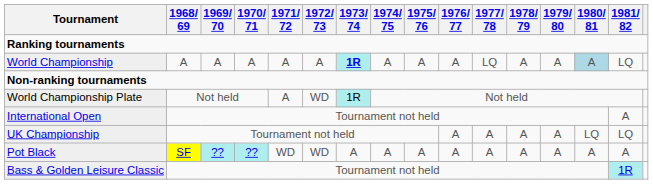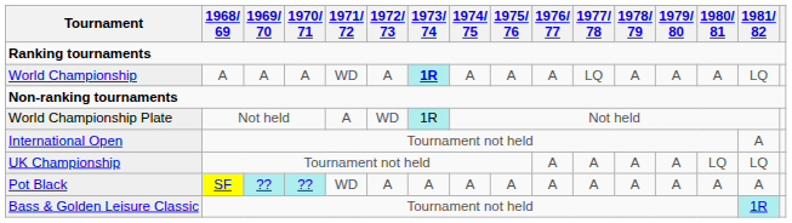 <table class="wikitable" style="font-size:85%">
 <tr>
 <th>Tournament</th>
 <th><a href='#'>1968/<br>69</a></th>
 <th><a href='#'>1969/<br>70</a></th>
 <th><a href='#'>1970/<br>71</a></th>
 <th><a href='#'>1971/<br>72</a></th>
 <th><a href='#'>1972/<br>73</a></th>
 <th><a href='#'>1973/<br>74</a></th>
 <th><a href='#'>1974/<br>75</a></th>
 <th><a href='#'>1975/<br>76</a></th>
 <th><a href='#'>1976/<br>77</a></th>
 <th><a href='#'>1977/<br>78</a></th>
 <th><a href='#'>1978/<br>79</a></th>
 <th><a href='#'>1979/<br>80</a></th>
 <th><a href='#'>1980/<br>81</a></th>
 <th><a href='#'>1981/<br>82</a></th>
 <th></th>
 </tr>
 <tr>
 <td colspan="50"><strong>Ranking tournaments</strong></td>
 </tr>
 <tr>
 <td style="background:#EFEFEF;"><a href='#'>World Championship</a></td>
 <td style="text-align:center; color:#555555;">A</td>
 <td style="text-align:center; color:#555555;">A</td>
 <td style="text-align:center; color:#555555;">A</td>
-<td style="text-align:center; color:#555555;">A</td>
+<td style="text-align:center; color:#555555;">WD</td>
 <td style="text-align:center; color:#555555;">A</td>
 <td style="text-align:center; background:#afeeee;"><strong><a href='#'>1R</a></strong></td>
 <td style="text-align:center; color:#555555;">A</td>
 <td style="text-align:center; color:#555555;">A</td>
 <td style="text-align:center; color:#555555;">A</td>
 <td style="text-align:center; color:#555555;">LQ</td>
 <td style="text-align:center; color:#555555;">A</td>
 <td style="text-align:center; color:#555555;">A</td>
-<td style="background: lightblue; text-align:center; color:#555555;">A</td>
+<td style="text-align:center; color:#555555;">A</td>
 <td style="text-align:center; color:#555555;">LQ</td>
 <td></td>
 </tr>
 <tr>
 <td colspan="50"><strong>Non-ranking tournaments</strong></td>
 </tr>
 <tr>
 <td style="background:#EFEFEF;">World Championship Plate</td>
 <td colspan="3" style="text-align:center; color:#555555;">Not held</td>
 <td style="text-align:center; color:#555555;">A</td>
 <td style="text-align:center; color:#555555;">WD</td>
 <td style="text-align:center; background:#afeeee;">1R</td>
 <td colspan="8" style="text-align:center; color:#555555;">Not held</td>
 <td></td>
 </tr>
 <tr>
 <td style="background:#EFEFEF;"><a href='#'>International Open</a></td>
 <td align="center" colspan="13" style="color:#555555;">Tournament not held</td>
 <td style="text-align:center; color:#555555;">A</td>
 <td></td>
 </tr>
 <tr>
 <td style="background:#EFEFEF;"><a href='#'>UK Championship</a></td>
 <td align="center" colspan="8" style="color:#555555;">Tournament not held</td>
 <td style="text-align:center; color:#555555;">A</td>
 <td style="text-align:center; color:#555555;">A</td>
 <td style="text-align:center; color:#555555;">A</td>
 <td style="text-align:center; color:#555555;">A</td>
 <td style="text-align:center; color:#555555;">LQ</td>
 <td style="text-align:center; color:#555555;">LQ</td>
 <td></td>
 </tr>
 <tr>
 <td style="background:#EFEFEF;"><a href='#'>Pot Black</a></td>
 <td style="text-align:center; background:yellow;"><a href='#'>SF</a></td>
 <td style="text-align:center; background:#afeeee;"><a href='#'>??</a></td>
 <td style="text-align:center; background:#afeeee;"><a href='#'>??</a></td>
 <td style="text-align:center; color:#555555;">WD</td>
-<td style="text-align:center; color:#555555;">WD</td>
+<td style="text-align:center; color:#555555;">A</td>
 <td style="text-align:center; color:#555555;">A</td>
 <td style="text-align:center; color:#555555;">A</td>
 <td style="text-align:center; color:#555555;">A</td>
 <td style="text-align:center; color:#555555;">A</td>
 <td style="text-align:center; color:#555555;">A</td>
 <td style="text-align:center; color:#555555;">A</td>
 <td style="text-align:center; color:#555555;">A</td>
 <td style="text-align:center; color:#555555;">A</td>
 <td style="text-align:center; color:#555555;">A</td>
 <td></td>
 </tr>
 <tr>
 <td style="background:#EFEFEF;"><a href='#'>Bass & Golden Leisure Classic</a></td>
 <td align="center" colspan="13" style="color:#555555;">Tournament not held</td>
 <td style="text-align:center; background:#afeeee;"><a href='#'>1R</a></td>
 <td></td>
 </tr>
 </table>
